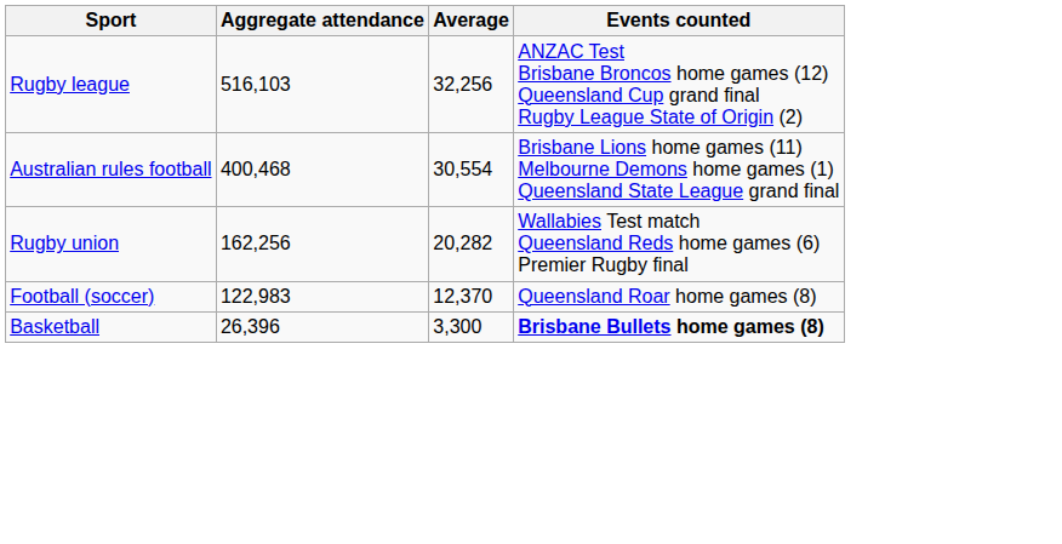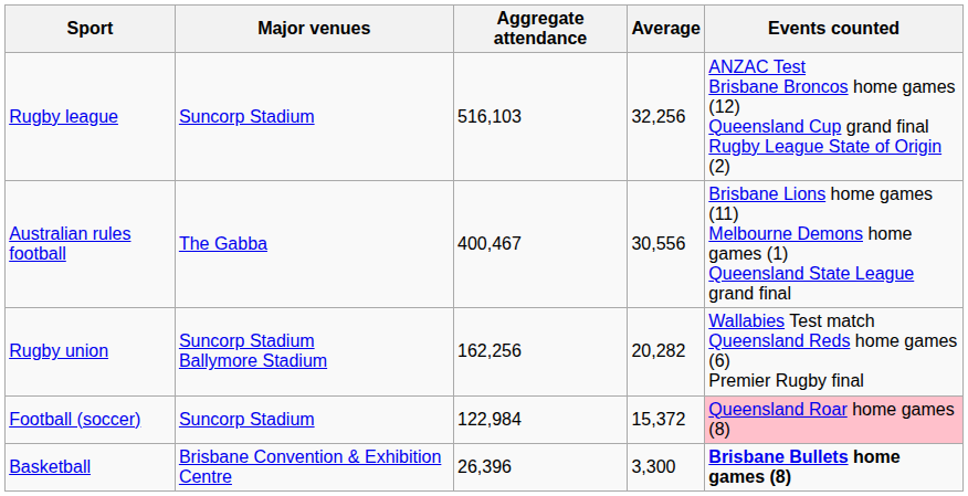 <table class="wikitable">
 <tr bgcolor=#bdb76b>
 <th>Sport</th>
+<th>Major venues</th>
 <th>Aggregate attendance</th>
 <th>Average</th>
 <th>Events counted</th>
 </tr>
 <tr>
 <td><a href='#'>Rugby league</a></td>
+<td><a href='#'>Suncorp Stadium</a></td>
 <td>516,103</td>
 <td>32,256</td>
 <td><a href='#'>ANZAC Test</a><br><a href='#'>Brisbane Broncos</a> home games (12)<br><a href='#'>Queensland Cup</a> grand final<br><a href='#'>Rugby League State of Origin</a> (2)</td>
 </tr>
 <tr>
 <td><a href='#'>Australian rules football</a></td>
-<td>400,468</td>
-<td>30,554</td>
+<td><a href='#'>The Gabba</a></td>
+<td>400,467</td>
+<td>30,556</td>
 <td><a href='#'>Brisbane Lions</a> home games (11)<br><a href='#'>Melbourne Demons</a> home games (1)<br><a href='#'>Queensland State League</a> grand final</td>
 </tr>
 <tr>
 <td><a href='#'>Rugby union</a></td>
+<td><a href='#'>Suncorp Stadium</a><br><a href='#'>Ballymore Stadium</a></td>
 <td>162,256</td>
 <td>20,282</td>
 <td><a href='#'>Wallabies</a> Test match<br><a href='#'>Queensland Reds</a> home games (6)<br>Premier Rugby final</td>
 </tr>
 <tr>
 <td><a href='#'>Football (soccer)</a></td>
-<td>122,983</td>
-<td>12,370</td>
-<td><a href='#'>Queensland Roar</a> home games (8)</td>
+<td><a href='#'>Suncorp Stadium</a></td>
+<td>122,984</td>
+<td>15,372</td>
+<td style="background: pink;"><a href='#'>Queensland Roar</a> home games (8)</td>
 </tr>
 <tr>
 <td><a href='#'>Basketball</a></td>
+<td><a href='#'>Brisbane Convention & Exhibition Centre</a></td>
 <td>26,396</td>
 <td>3,300</td>
 <td><strong><a href='#'>Brisbane Bullets</a> home games (8)</strong></td>
 </tr>
 </table>
